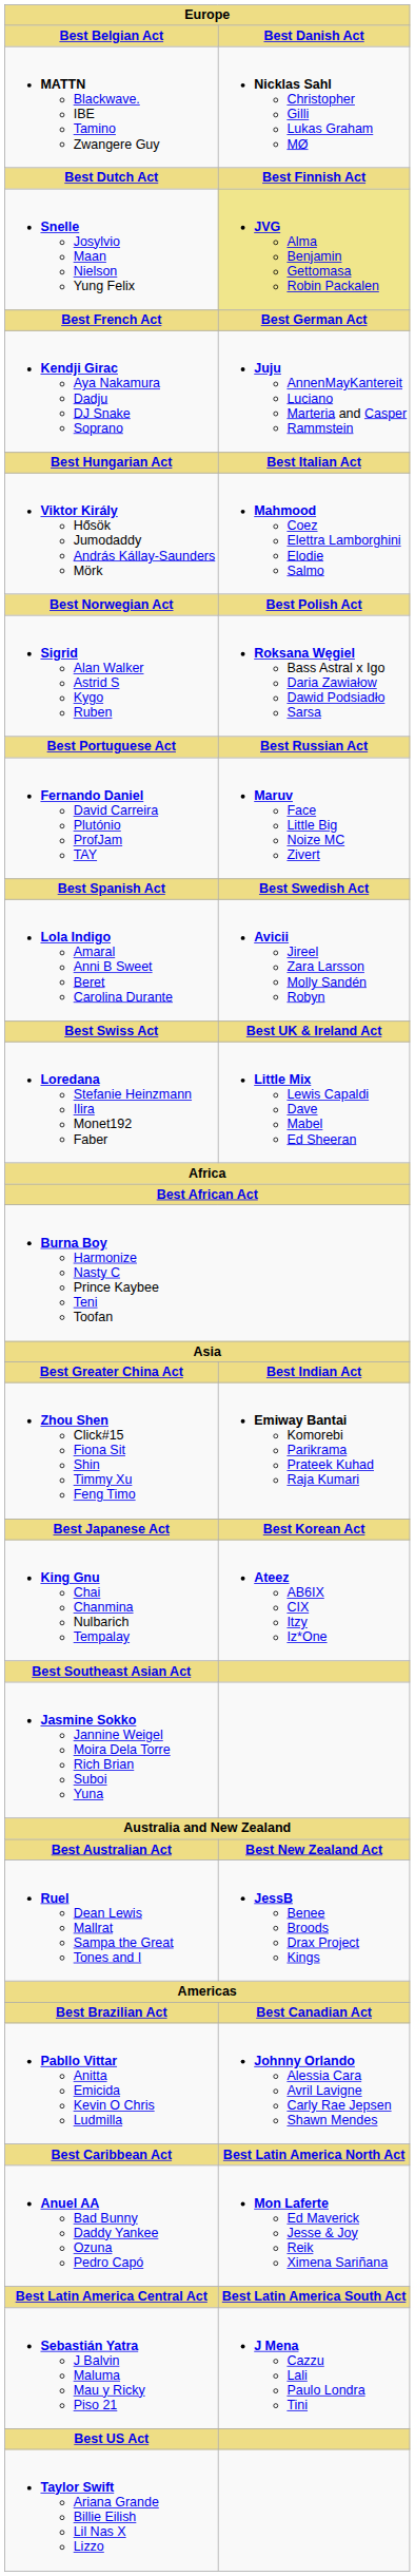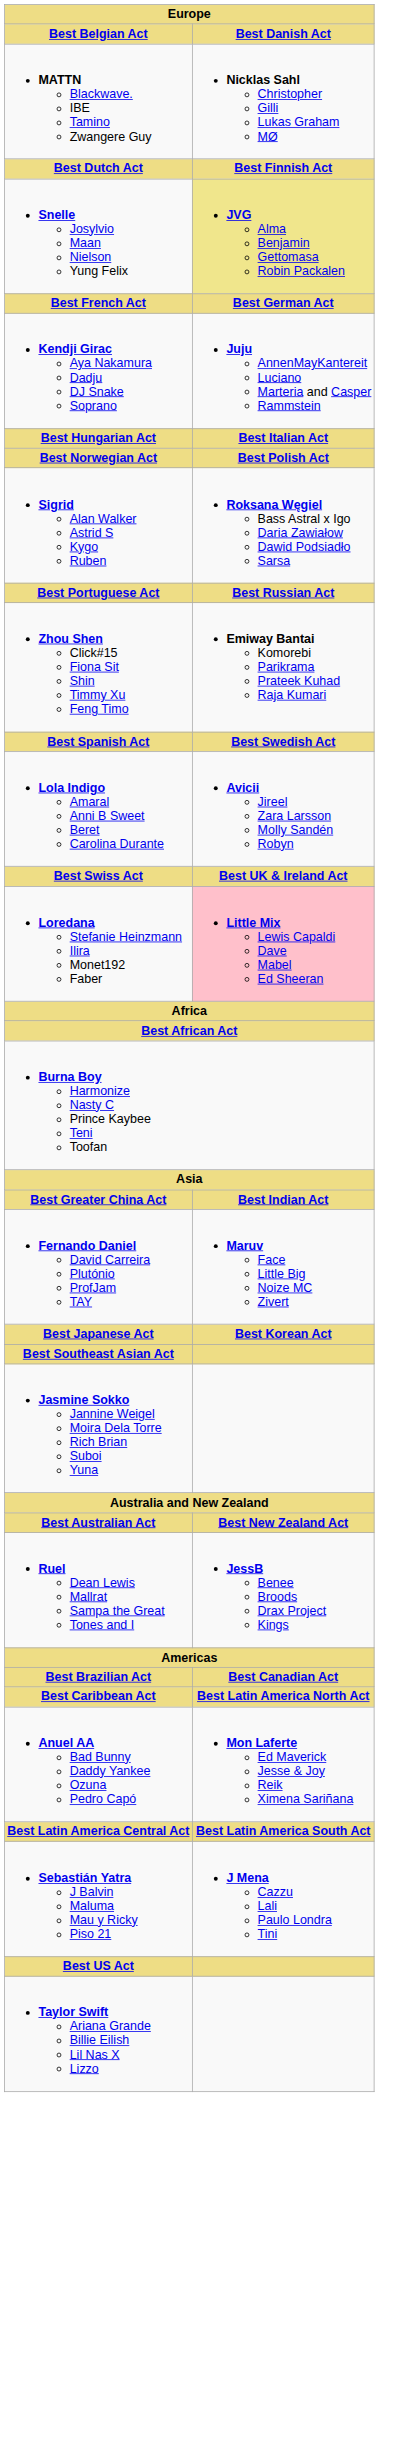 <table class=wikitable style="width="100%">
 <tr>
 <th style="background:#EEDD85; width=100%" colspan="2">Europe</th>
 </tr>
 <tr>
 <th style="background:#EEDD85; width=50%"><a href='#'>Best Belgian Act</a></th>
 <th style="background:#EEDD85; width=50%"><a href='#'>Best Danish Act</a></th>
 </tr>
 <tr>
 <td valign="top"><br><ul><li><strong>MATTN</strong><ul><li><a href='#'>Blackwave.</a></li><li>IBE</li><li><a href='#'>Tamino</a></li><li>Zwangere Guy</li></ul></li></ul></td>
 <td valign="top"><br><ul><li><strong>Nicklas Sahl</strong><ul><li><a href='#'>Christopher</a></li><li><a href='#'>Gilli</a></li><li><a href='#'>Lukas Graham</a></li><li><a href='#'>MØ</a></li></ul></li></ul></td>
 </tr>
 <tr>
 <th style="background:#EEDD85; width=50%"><a href='#'>Best Dutch Act</a></th>
 <th style="background:#EEDD85; width=50%"><a href='#'>Best Finnish Act</a></th>
 </tr>
 <tr>
 <td valign="top"><br><ul><li><strong><a href='#'>Snelle</a></strong><ul><li><a href='#'>Josylvio</a></li><li><a href='#'>Maan</a></li><li><a href='#'>Nielson</a></li><li>Yung Felix</li></ul></li></ul></td>
 <td valign="top" style="background: khaki;"><br><ul><li><strong><a href='#'>JVG</a></strong><ul><li><a href='#'>Alma</a></li><li><a href='#'>Benjamin</a></li><li><a href='#'>Gettomasa</a></li><li><a href='#'>Robin Packalen</a></li></ul></li></ul></td>
 </tr>
 <tr>
 <th style="background:#EEDD85; width=50%"><a href='#'>Best French Act</a></th>
 <th style="background:#EEDD85; width=50%"><a href='#'>Best German Act</a></th>
 </tr>
 <tr>
 <td valign="top"><br><ul><li><strong><a href='#'>Kendji Girac</a></strong><ul><li><a href='#'>Aya Nakamura</a></li><li><a href='#'>Dadju</a></li><li><a href='#'>DJ Snake</a></li><li><a href='#'>Soprano</a></li></ul></li></ul></td>
 <td valign="top"><br><ul><li><strong><a href='#'>Juju</a></strong><ul><li><a href='#'>AnnenMayKantereit</a></li><li><a href='#'>Luciano</a></li><li><a href='#'>Marteria</a> and <a href='#'>Casper</a></li><li><a href='#'>Rammstein</a></li></ul></li></ul></td>
 </tr>
 <tr>
 <th style="background:#EEDD85; width=50%"><a href='#'>Best Hungarian Act</a></th>
 <th style="background:#EEDD85; width=50%"><a href='#'>Best Italian Act</a></th>
 </tr>
 <tr>
-<td valign="top"><br><ul><li><strong><a href='#'>Viktor Király</a></strong><ul><li>Hősök</li><li>Jumodaddy</li><li><a href='#'>András Kállay-Saunders</a></li><li>Mörk</li></ul></li></ul></td>
-<td valign="top"><br><ul><li><strong><a href='#'>Mahmood</a></strong><ul><li><a href='#'>Coez</a></li><li><a href='#'>Elettra Lamborghini</a></li><li><a href='#'>Elodie</a></li><li><a href='#'>Salmo</a></li></ul></li></ul></td>
-</tr>
-<tr>
 <th style="background:#EEDD85; width=50%"><a href='#'>Best Norwegian Act</a></th>
 <th style="background:#EEDD85; width=50%"><a href='#'>Best Polish Act</a></th>
 </tr>
 <tr>
 <td valign="top"><br><ul><li><strong><a href='#'>Sigrid</a></strong><ul><li><a href='#'>Alan Walker</a></li><li><a href='#'>Astrid S</a></li><li><a href='#'>Kygo</a></li><li><a href='#'>Ruben</a></li></ul></li></ul></td>
 <td valign="top"><br><ul><li><strong><a href='#'>Roksana Węgiel</a></strong><ul><li>Bass Astral x Igo</li><li><a href='#'>Daria Zawiałow</a></li><li><a href='#'>Dawid Podsiadło</a></li><li><a href='#'>Sarsa</a></li></ul></li></ul></td>
 </tr>
 <tr>
 <th style="background:#EEDD85; width=50%"><a href='#'>Best Portuguese Act</a></th>
 <th style="background:#EEDD85; width=50%"><a href='#'>Best Russian Act</a></th>
 </tr>
 <tr>
-<td valign="top"><br><ul><li><strong><a href='#'>Fernando Daniel</a></strong><ul><li><a href='#'>David Carreira</a></li><li><a href='#'>Plutónio</a></li><li><a href='#'>ProfJam</a></li><li><a href='#'>TAY</a></li></ul></li></ul></td>
-<td valign="top"><br><ul><li><strong><a href='#'>Maruv</a></strong><ul><li><a href='#'>Face</a></li><li><a href='#'>Little Big</a></li><li><a href='#'>Noize MC</a></li><li><a href='#'>Zivert</a></li></ul></li></ul></td>
+<td valign="top"><br><ul><li><strong><a href='#'>Zhou Shen</a></strong><ul><li>Click#15</li><li><a href='#'>Fiona Sit</a></li><li><a href='#'>Shin</a></li><li><a href='#'>Timmy Xu</a></li><li><a href='#'>Feng Timo</a></li></ul></li></ul></td>
+<td valign="top"><br><ul><li><strong>Emiway Bantai</strong><ul><li>Komorebi</li><li><a href='#'>Parikrama</a></li><li><a href='#'>Prateek Kuhad</a></li><li><a href='#'>Raja Kumari</a></li></ul></li></ul></td>
 </tr>
 <tr>
 <th style="background:#EEDD85; width=50%"><a href='#'>Best Spanish Act</a></th>
 <th style="background:#EEDD85; width=50%"><a href='#'>Best Swedish Act</a></th>
 </tr>
 <tr>
 <td valign="top"><br><ul><li><strong><a href='#'>Lola Indigo</a></strong><ul><li><a href='#'>Amaral</a></li><li><a href='#'>Anni B Sweet</a></li><li><a href='#'>Beret</a></li><li><a href='#'>Carolina Durante</a></li></ul></li></ul></td>
 <td valign="top"><br><ul><li><strong><a href='#'>Avicii</a></strong><ul><li><a href='#'>Jireel</a></li><li><a href='#'>Zara Larsson</a></li><li><a href='#'>Molly Sandén</a></li><li><a href='#'>Robyn</a></li></ul></li></ul></td>
 </tr>
 <tr>
 <th style="background:#EEDD85; width=50%"><a href='#'>Best Swiss Act</a></th>
 <th style="background:#EEDD85; width=50%"><a href='#'>Best UK & Ireland Act</a></th>
 </tr>
 <tr>
 <td valign="top"><br><ul><li><strong><a href='#'>Loredana</a></strong><ul><li><a href='#'>Stefanie Heinzmann</a></li><li><a href='#'>Ilira</a></li><li>Monet192</li><li>Faber</li></ul></li></ul></td>
-<td valign="top"><br><ul><li><strong><a href='#'>Little Mix</a></strong><ul><li><a href='#'>Lewis Capaldi</a></li><li><a href='#'>Dave</a></li><li><a href='#'>Mabel</a></li><li><a href='#'>Ed Sheeran</a></li></ul></li></ul></td>
+<td valign="top" style="background: pink;"><br><ul><li><strong><a href='#'>Little Mix</a></strong><ul><li><a href='#'>Lewis Capaldi</a></li><li><a href='#'>Dave</a></li><li><a href='#'>Mabel</a></li><li><a href='#'>Ed Sheeran</a></li></ul></li></ul></td>
 </tr>
 <tr>
 <th style="background:#EEDD85; width=100%" colspan="2">Africa</th>
 </tr>
 <tr>
 <th style="background:#EEDD85; width=100%" colspan="2"><a href='#'>Best African Act</a></th>
 </tr>
 <tr>
 <td valign="top" colspan="2"><br><ul><li><strong><a href='#'>Burna Boy</a></strong><ul><li><a href='#'>Harmonize</a></li><li><a href='#'>Nasty C</a></li><li>Prince Kaybee</li><li><a href='#'>Teni</a></li><li>Toofan</li></ul></li></ul></td>
 </tr>
 <tr>
 <th style="background:#EEDD85; width=100%" colspan="2">Asia</th>
 </tr>
 <tr>
 <th style="background:#EEDD85; width=50%"><a href='#'>Best Greater China Act</a></th>
 <th style="background:#EEDD85; width=50%"><a href='#'>Best Indian Act</a></th>
 </tr>
 <tr>
-<td valign="top"><br><ul><li><strong><a href='#'>Zhou Shen</a></strong><ul><li>Click#15</li><li><a href='#'>Fiona Sit</a></li><li><a href='#'>Shin</a></li><li><a href='#'>Timmy Xu</a></li><li><a href='#'>Feng Timo</a></li></ul></li></ul></td>
-<td valign="top"><br><ul><li><strong>Emiway Bantai</strong><ul><li>Komorebi</li><li><a href='#'>Parikrama</a></li><li><a href='#'>Prateek Kuhad</a></li><li><a href='#'>Raja Kumari</a></li></ul></li></ul></td>
+<td valign="top"><br><ul><li><strong><a href='#'>Fernando Daniel</a></strong><ul><li><a href='#'>David Carreira</a></li><li><a href='#'>Plutónio</a></li><li><a href='#'>ProfJam</a></li><li><a href='#'>TAY</a></li></ul></li></ul></td>
+<td valign="top"><br><ul><li><strong><a href='#'>Maruv</a></strong><ul><li><a href='#'>Face</a></li><li><a href='#'>Little Big</a></li><li><a href='#'>Noize MC</a></li><li><a href='#'>Zivert</a></li></ul></li></ul></td>
 </tr>
 <tr>
 <th style="background:#EEDD85; width=50%"><a href='#'>Best Japanese Act</a></th>
 <th style="background:#EEDD85; width=50%"><a href='#'>Best Korean Act</a></th>
-</tr>
-<tr>
-<td valign="top"><br><ul><li><strong><a href='#'>King Gnu</a></strong><ul><li><a href='#'>Chai</a></li><li><a href='#'>Chanmina</a></li><li>Nulbarich</li><li><a href='#'>Tempalay</a></li></ul></li></ul></td>
-<td valign="top"><br><ul><li><strong><a href='#'>Ateez</a></strong><ul><li><a href='#'>AB6IX</a></li><li><a href='#'>CIX</a></li><li><a href='#'>Itzy</a></li><li><a href='#'>Iz*One</a></li></ul></li></ul></td>
 </tr>
 <tr>
 <th style="background:#EEDD85; width=50%"><a href='#'>Best Southeast Asian Act</a></th>
 <th style="background:#EEDD85; width=50%"></th>
 </tr>
 <tr>
 <td valign="top"><br><ul><li><strong><a href='#'>Jasmine Sokko</a></strong><ul><li><a href='#'>Jannine Weigel</a></li><li><a href='#'>Moira Dela Torre</a></li><li><a href='#'>Rich Brian</a></li><li><a href='#'>Suboi</a></li><li><a href='#'>Yuna</a></li></ul></li></ul></td>
 <td valign="top"></td>
 </tr>
 <tr>
 <th style="background:#EEDD85; width=100%" colspan="2">Australia and New Zealand</th>
 </tr>
 <tr>
 <th style="background:#EEDD85; width=50%"><a href='#'>Best Australian Act</a></th>
 <th style="background:#EEDD85; width=50%"><a href='#'>Best New Zealand Act</a></th>
 </tr>
 <tr>
 <td valign="top"><br><ul><li><strong><a href='#'>Ruel</a></strong><ul><li><a href='#'>Dean Lewis</a></li><li><a href='#'>Mallrat</a></li><li><a href='#'>Sampa the Great</a></li><li><a href='#'>Tones and I</a></li></ul></li></ul></td>
 <td valign="top"><br><ul><li><strong><a href='#'>JessB</a></strong><ul><li><a href='#'>Benee</a></li><li><a href='#'>Broods</a></li><li><a href='#'>Drax Project</a></li><li><a href='#'>Kings</a></li></ul></li></ul></td>
 </tr>
 <tr>
 <th style="background:#EEDD85; width=100%" colspan="2">Americas</th>
 </tr>
 <tr>
 <th style="background:#EEDD85; width=50%"><a href='#'>Best Brazilian Act</a></th>
 <th style="background:#EEDD85; width=50%"><a href='#'>Best Canadian Act</a></th>
 </tr>
 <tr>
-<td valign="top"><br><ul><li><strong><a href='#'>Pabllo Vittar</a></strong><ul><li><a href='#'>Anitta</a></li><li><a href='#'>Emicida</a></li><li><a href='#'>Kevin O Chris</a></li><li><a href='#'>Ludmilla</a></li></ul></li></ul></td>
-<td valign="top"><br><ul><li><strong><a href='#'>Johnny Orlando</a></strong><ul><li><a href='#'>Alessia Cara</a></li><li><a href='#'>Avril Lavigne</a></li><li><a href='#'>Carly Rae Jepsen</a></li><li><a href='#'>Shawn Mendes</a></li></ul></li></ul></td>
-</tr>
-<tr>
 <th style="background:#EEDD85; width=50%"><a href='#'>Best Caribbean Act</a></th>
 <th style="background:#EEDD85; width=50%"><a href='#'>Best Latin America North Act</a></th>
 </tr>
 <tr>
 <td valign="top"><br><ul><li><strong><a href='#'>Anuel AA</a></strong><ul><li><a href='#'>Bad Bunny</a></li><li><a href='#'>Daddy Yankee</a></li><li><a href='#'>Ozuna</a></li><li><a href='#'>Pedro Capó</a></li></ul></li></ul></td>
 <td valign="top"><br><ul><li><strong><a href='#'>Mon Laferte</a></strong><ul><li><a href='#'>Ed Maverick</a></li><li><a href='#'>Jesse & Joy</a></li><li><a href='#'>Reik</a></li><li><a href='#'>Ximena Sariñana</a></li></ul></li></ul></td>
 </tr>
 <tr>
 <th style="background:#EEDD85; width=50%"><a href='#'>Best Latin America Central Act</a></th>
 <th style="background:#EEDD85; width=50%"><a href='#'>Best Latin America South Act</a></th>
 </tr>
 <tr>
 <td valign="top"><br><ul><li><strong><a href='#'>Sebastián Yatra</a></strong><ul><li><a href='#'>J Balvin</a></li><li><a href='#'>Maluma</a></li><li><a href='#'>Mau y Ricky</a></li><li><a href='#'>Piso 21</a></li></ul></li></ul></td>
 <td valign="top"><br><ul><li><strong><a href='#'>J Mena</a></strong><ul><li><a href='#'>Cazzu</a></li><li><a href='#'>Lali</a></li><li><a href='#'>Paulo Londra</a></li><li><a href='#'>Tini</a></li></ul></li></ul></td>
 </tr>
 <tr>
 <th style="background:#EEDD85; width=50%"><a href='#'>Best US Act</a></th>
 <th style="background:#EEDD85; width=50%"></th>
 </tr>
 <tr>
 <td valign="top"><br><ul><li><strong><a href='#'>Taylor Swift</a></strong><ul><li><a href='#'>Ariana Grande</a></li><li><a href='#'>Billie Eilish</a></li><li><a href='#'>Lil Nas X</a></li><li><a href='#'>Lizzo</a></li></ul></li></ul></td>
 <td valign="top"></td>
 </tr>
 </table>
